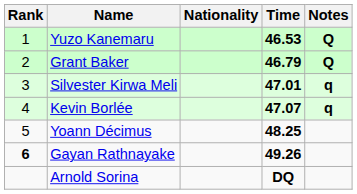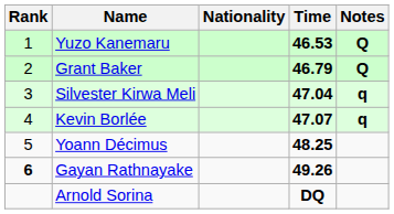 <table class="wikitable sortable" style="text-align:center">
 <tr>
 <th>Rank</th>
 <th>Name</th>
 <th>Nationality</th>
 <th>Time</th>
 <th>Notes</th>
 </tr>
 <tr bgcolor=ccffcc>
 <td>1</td>
 <td align=left><a href='#'>Yuzo Kanemaru</a></td>
 <td align=left></td>
 <td><strong>46.53</strong></td>
 <td><strong>Q</strong></td>
 </tr>
 <tr bgcolor=ccffcc>
 <td>2</td>
 <td align=left><a href='#'>Grant Baker</a></td>
 <td align=left></td>
 <td><strong>46.79</strong></td>
 <td><strong>Q</strong></td>
 </tr>
 <tr bgcolor=ddffdd>
 <td>3</td>
 <td align=left><a href='#'>Silvester Kirwa Meli</a></td>
 <td align=left></td>
-<td><strong>47.01</strong></td>
+<td><strong>47.04</strong></td>
 <td><strong>q</strong></td>
 </tr>
 <tr bgcolor=ddffdd>
 <td>4</td>
 <td align=left><a href='#'>Kevin Borlée</a></td>
 <td align=left></td>
 <td><strong>47.07</strong></td>
 <td><strong>q</strong></td>
 </tr>
 <tr>
 <td>5</td>
 <td align=left><a href='#'>Yoann Décimus</a></td>
 <td align=left></td>
 <td><strong>48.25</strong></td>
 <td></td>
 </tr>
 <tr>
 <td><strong>6</strong></td>
 <td align=left><a href='#'>Gayan Rathnayake</a></td>
 <td align=left></td>
 <td><strong>49.26</strong></td>
 <td></td>
 </tr>
 <tr>
 <td></td>
 <td align=left><a href='#'>Arnold Sorina</a></td>
 <td align=left></td>
 <td><strong>DQ</strong></td>
 <td></td>
 </tr>
 </table>
